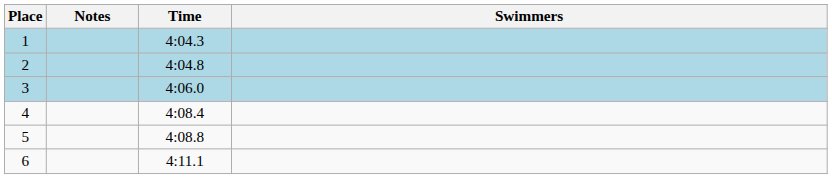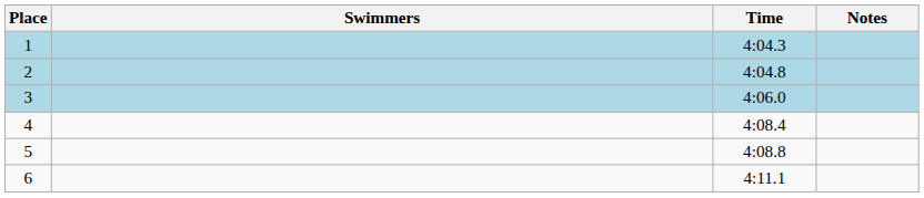 <table class=wikitable style="text-align:center">
 <tr>
 <th>Place</th>
+<th width=620>Swimmers</th>
+<th width=90>Time</th>
 <th width=90>Notes</th>
-<th width=90>Time</th>
-<th width=620>Swimmers</th>
 </tr>
 <tr bgcolor=lightblue>
 <td>1</td>
+<td align=left></td>
+<td>4:04.3</td>
 <td></td>
-<td>4:04.3</td>
-<td align=left></td>
 </tr>
 <tr bgcolor=lightblue>
 <td>2</td>
+<td align=left></td>
+<td>4:04.8</td>
 <td></td>
-<td>4:04.8</td>
-<td align=left></td>
 </tr>
 <tr bgcolor=lightblue>
 <td>3</td>
+<td align=left></td>
+<td>4:06.0</td>
 <td></td>
-<td>4:06.0</td>
-<td align=left></td>
 </tr>
 <tr>
 <td>4</td>
+<td align=left></td>
+<td>4:08.4</td>
 <td></td>
-<td>4:08.4</td>
-<td align=left></td>
 </tr>
 <tr>
 <td>5</td>
+<td align=left></td>
+<td>4:08.8</td>
 <td></td>
-<td>4:08.8</td>
-<td align=left></td>
 </tr>
 <tr>
 <td>6</td>
+<td align=left></td>
+<td>4:11.1</td>
 <td></td>
-<td>4:11.1</td>
-<td align=left></td>
 </tr>
 </table>
